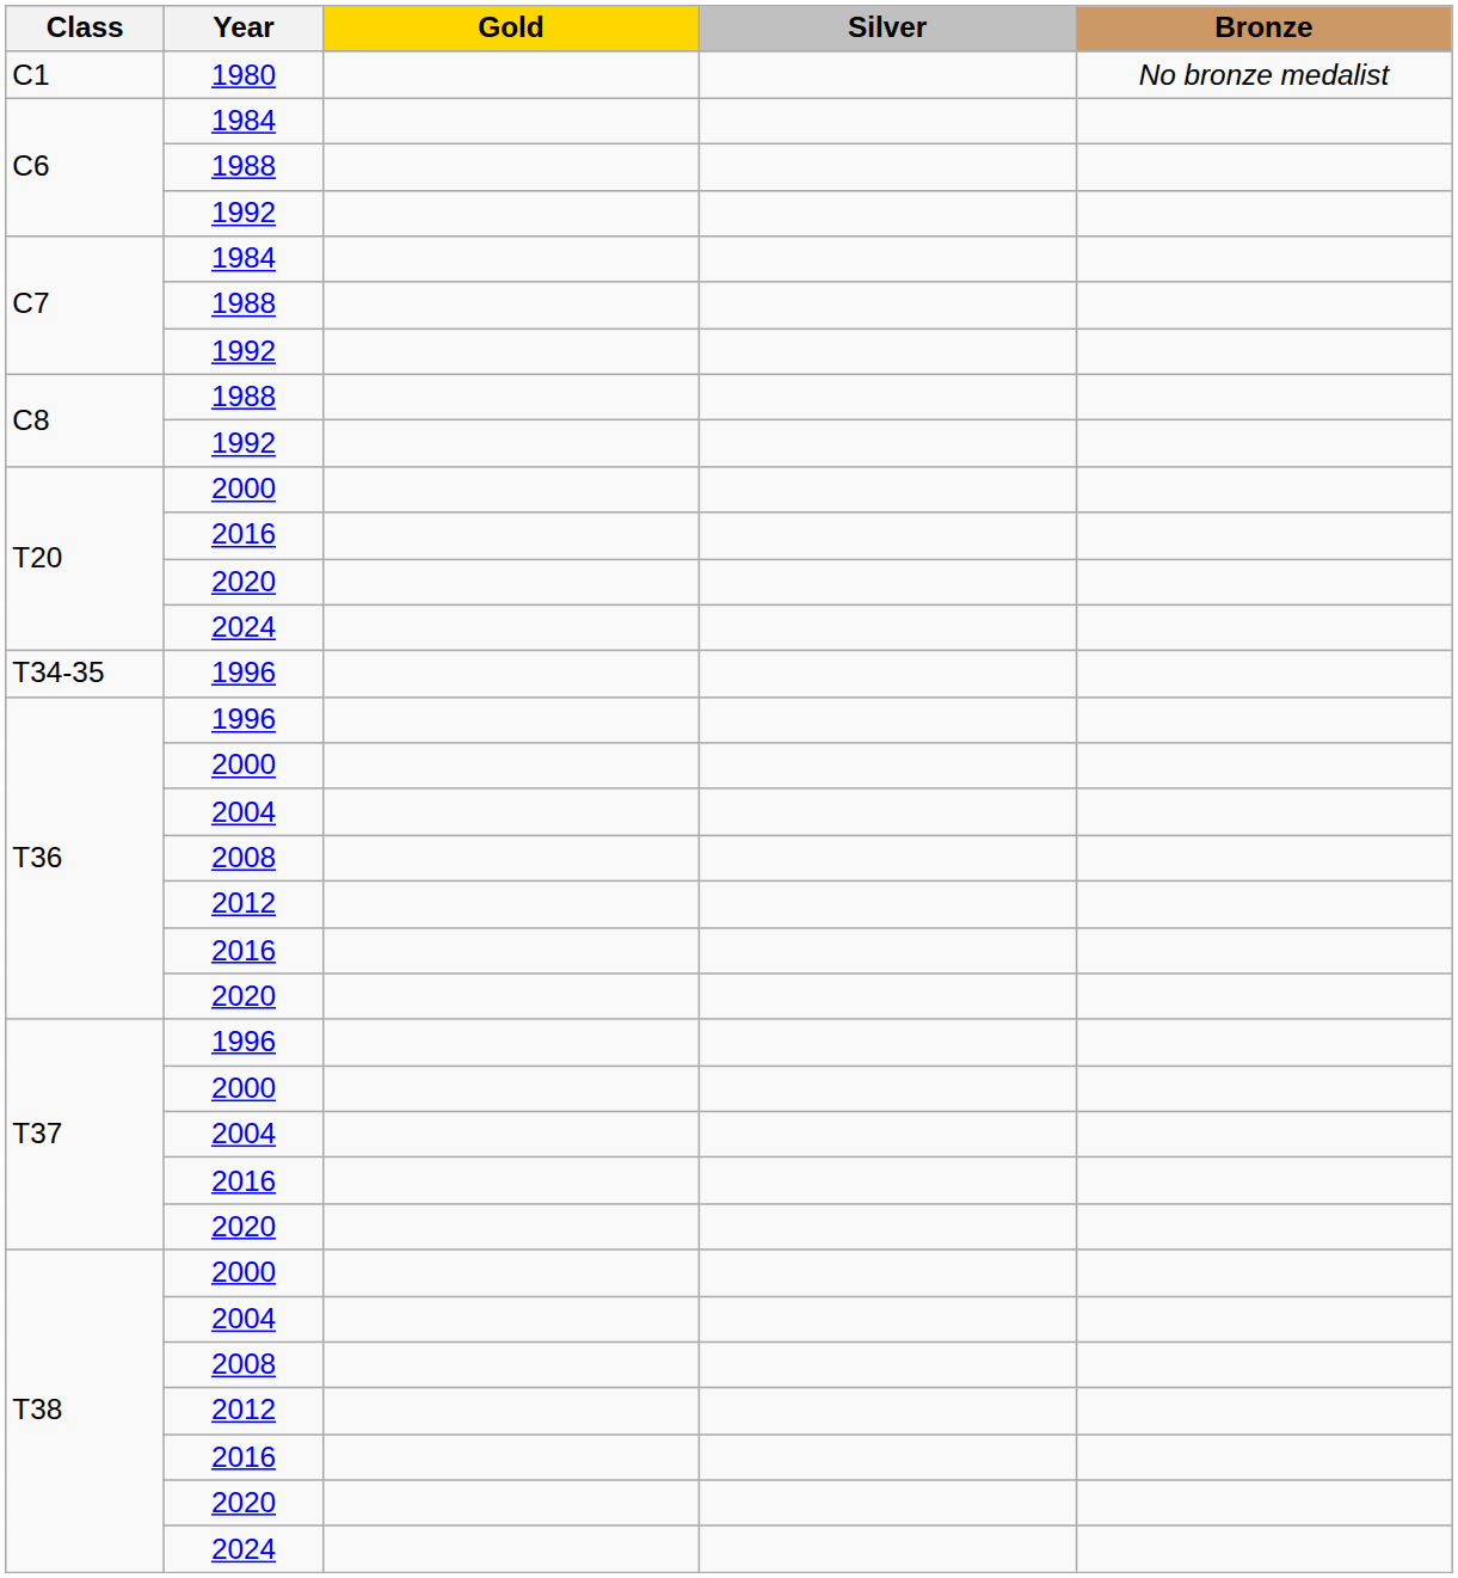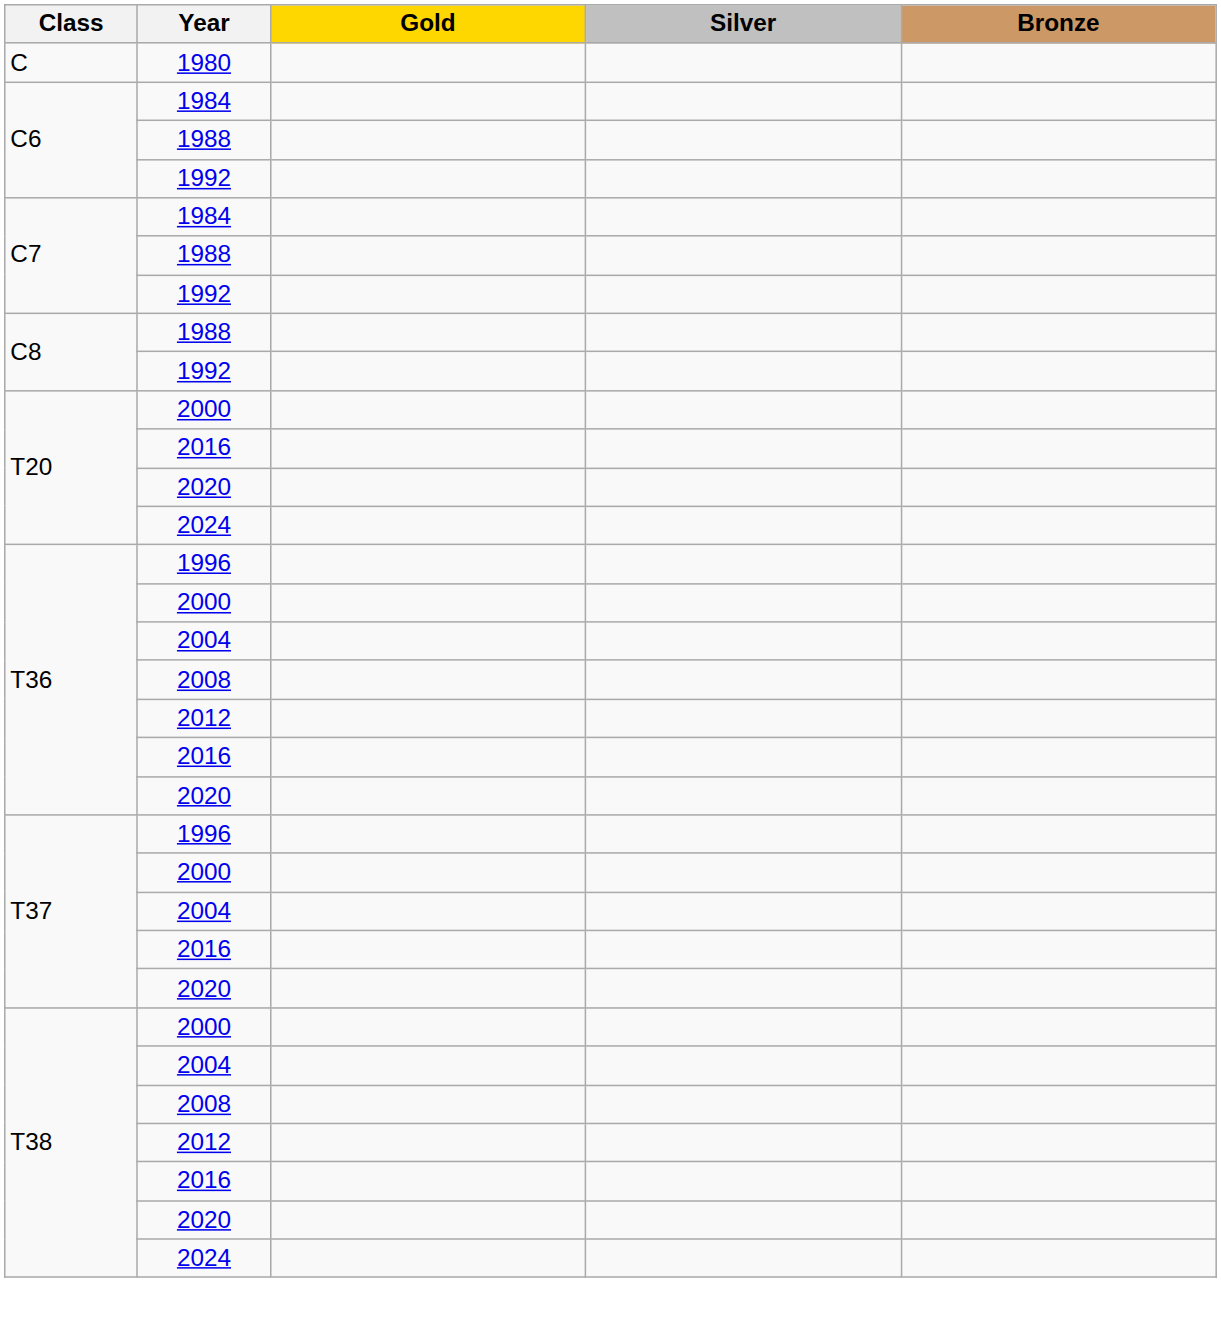 <table class="wikitable">
 <tr>
 <th width=80>Class</th>
 <th width=80>Year</th>
 <td align=center width=200 bgcolor=gold><strong>Gold</strong></td>
 <td align=center width=200 bgcolor=silver><strong>Silver</strong></td>
 <td align=center width=200 bgcolor=cc9966><strong>Bronze</strong></td>
 </tr>
 <tr>
-<td>C1</td>
+<td>C</td>
 <td align=center><a href='#'>1980</a></td>
 <td></td>
 <td></td>
-<td align=center><em>No bronze medalist</em></td>
+<td></td>
 </tr>
 <tr>
 <td rowspan=3>C6</td>
 <td align=center><a href='#'>1984</a></td>
 <td></td>
 <td></td>
 <td></td>
 </tr>
 <tr>
 <td align=center><a href='#'>1988</a></td>
 <td></td>
 <td></td>
 <td></td>
 </tr>
 <tr>
 <td align=center><a href='#'>1992</a></td>
 <td></td>
 <td></td>
 <td></td>
 </tr>
 <tr>
 <td rowspan=3>C7</td>
 <td align=center><a href='#'>1984</a></td>
 <td></td>
 <td></td>
 <td></td>
 </tr>
 <tr>
 <td align=center><a href='#'>1988</a></td>
 <td></td>
 <td></td>
 <td></td>
 </tr>
 <tr>
 <td align=center><a href='#'>1992</a></td>
 <td></td>
 <td></td>
 <td></td>
 </tr>
 <tr>
 <td rowspan=2>C8</td>
 <td align=center><a href='#'>1988</a></td>
 <td></td>
 <td></td>
 <td></td>
 </tr>
 <tr>
 <td align=center><a href='#'>1992</a></td>
 <td></td>
 <td></td>
 <td></td>
 </tr>
 <tr>
 <td rowspan=4>T20</td>
 <td align=center><a href='#'>2000</a></td>
 <td></td>
 <td></td>
 <td></td>
 </tr>
 <tr>
 <td align=center><a href='#'>2016</a></td>
 <td></td>
 <td></td>
 <td></td>
 </tr>
 <tr>
 <td align=center><a href='#'>2020</a></td>
 <td></td>
 <td></td>
 <td></td>
 </tr>
 <tr>
 <td align=center><a href='#'>2024</a></td>
-<td></td>
-<td></td>
-<td></td>
-</tr>
-<tr>
-<td>T34-35</td>
-<td align=center><a href='#'>1996</a></td>
 <td></td>
 <td></td>
 <td></td>
 </tr>
 <tr>
 <td rowspan=7>T36</td>
 <td align=center><a href='#'>1996</a></td>
 <td></td>
 <td></td>
 <td></td>
 </tr>
 <tr>
 <td align=center><a href='#'>2000</a></td>
 <td></td>
 <td></td>
 <td></td>
 </tr>
 <tr>
 <td align=center><a href='#'>2004</a></td>
 <td></td>
 <td></td>
 <td></td>
 </tr>
 <tr>
 <td align=center><a href='#'>2008</a></td>
 <td></td>
 <td></td>
 <td></td>
 </tr>
 <tr>
 <td align=center><a href='#'>2012</a></td>
 <td></td>
 <td></td>
 <td></td>
 </tr>
 <tr>
 <td align=center><a href='#'>2016</a></td>
 <td></td>
 <td></td>
 <td></td>
 </tr>
 <tr>
 <td align=center><a href='#'>2020</a></td>
 <td></td>
 <td></td>
 <td></td>
 </tr>
 <tr>
 <td rowspan=5>T37</td>
 <td align=center><a href='#'>1996</a></td>
 <td></td>
 <td></td>
 <td></td>
 </tr>
 <tr>
 <td align=center><a href='#'>2000</a></td>
 <td></td>
 <td></td>
 <td></td>
 </tr>
 <tr>
 <td align=center><a href='#'>2004</a></td>
 <td></td>
 <td></td>
 <td></td>
 </tr>
 <tr>
 <td align=center><a href='#'>2016</a></td>
 <td></td>
 <td></td>
 <td></td>
 </tr>
 <tr>
 <td align=center><a href='#'>2020</a></td>
 <td></td>
 <td></td>
 <td></td>
 </tr>
 <tr>
 <td rowspan=7>T38</td>
 <td align=center><a href='#'>2000</a></td>
 <td></td>
 <td></td>
 <td></td>
 </tr>
 <tr>
 <td align=center><a href='#'>2004</a></td>
 <td></td>
 <td></td>
 <td></td>
 </tr>
 <tr>
 <td align=center><a href='#'>2008</a></td>
 <td></td>
 <td></td>
 <td></td>
 </tr>
 <tr>
 <td align=center><a href='#'>2012</a></td>
 <td></td>
 <td></td>
 <td></td>
 </tr>
 <tr>
 <td align=center><a href='#'>2016</a></td>
 <td></td>
 <td></td>
 <td></td>
 </tr>
 <tr>
 <td align=center><a href='#'>2020</a></td>
 <td></td>
 <td></td>
 <td></td>
 </tr>
 <tr>
 <td align=center><a href='#'>2024</a></td>
 <td></td>
 <td></td>
 <td></td>
 </tr>
 </table>
